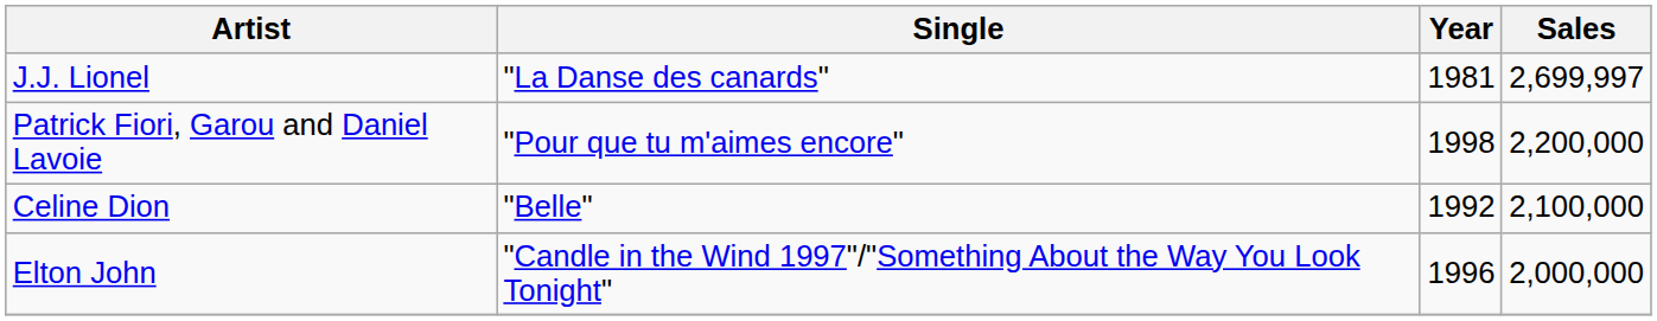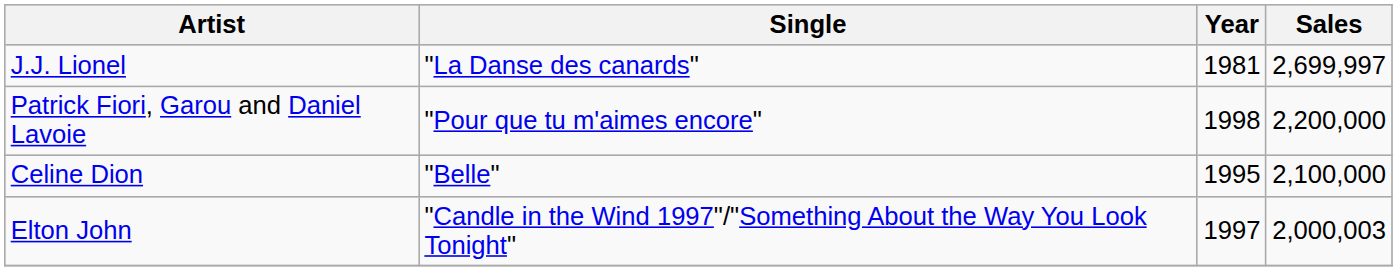 <table class="wikitable sortable">
 <tr>
 <th>Artist</th>
 <th>Single</th>
 <th>Year</th>
 <th>Sales</th>
 </tr>
 <tr>
 <td><a href='#'>J.J. Lionel</a></td>
 <td>"<a href='#'>La Danse des canards</a>"</td>
 <td>1981</td>
 <td>2,699,997</td>
 </tr>
 <tr>
 <td><a href='#'>Patrick Fiori</a>, <a href='#'>Garou</a> and <a href='#'>Daniel Lavoie</a></td>
 <td>"<a href='#'>Pour que tu m'aimes encore</a>"</td>
 <td>1998</td>
 <td>2,200,000</td>
 </tr>
 <tr>
 <td><a href='#'>Celine Dion</a></td>
 <td>"<a href='#'>Belle</a>"</td>
-<td>1992</td>
+<td>1995</td>
 <td>2,100,000</td>
 </tr>
 <tr>
 <td><a href='#'>Elton John</a></td>
 <td>"<a href='#'>Candle in the Wind 1997</a>"/"<a href='#'>Something About the Way You Look Tonight</a>"</td>
-<td>1996</td>
-<td>2,000,000</td>
+<td>1997</td>
+<td>2,000,003</td>
 </tr>
 <tr>
 </tr>
 </table>
